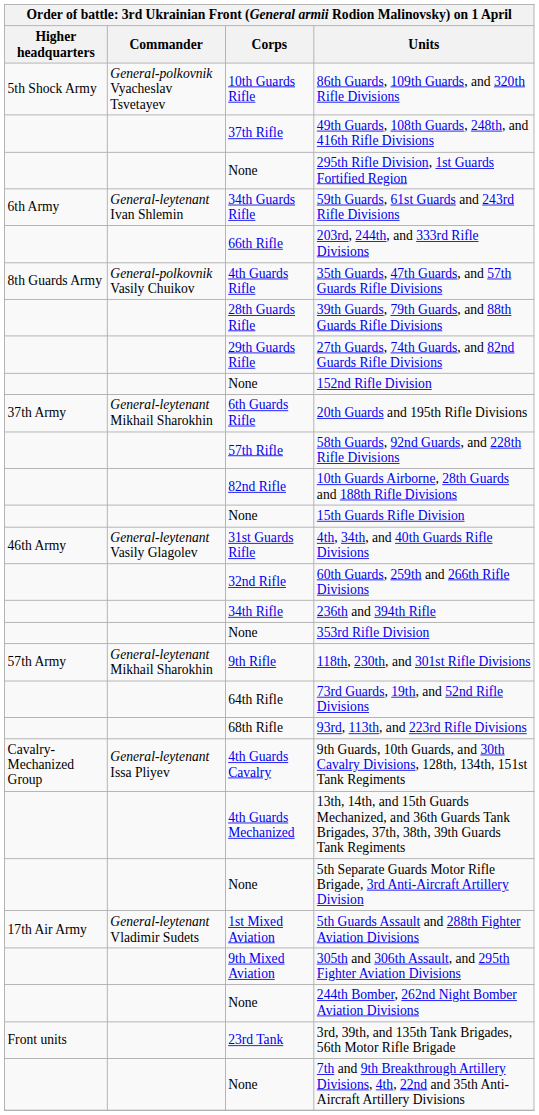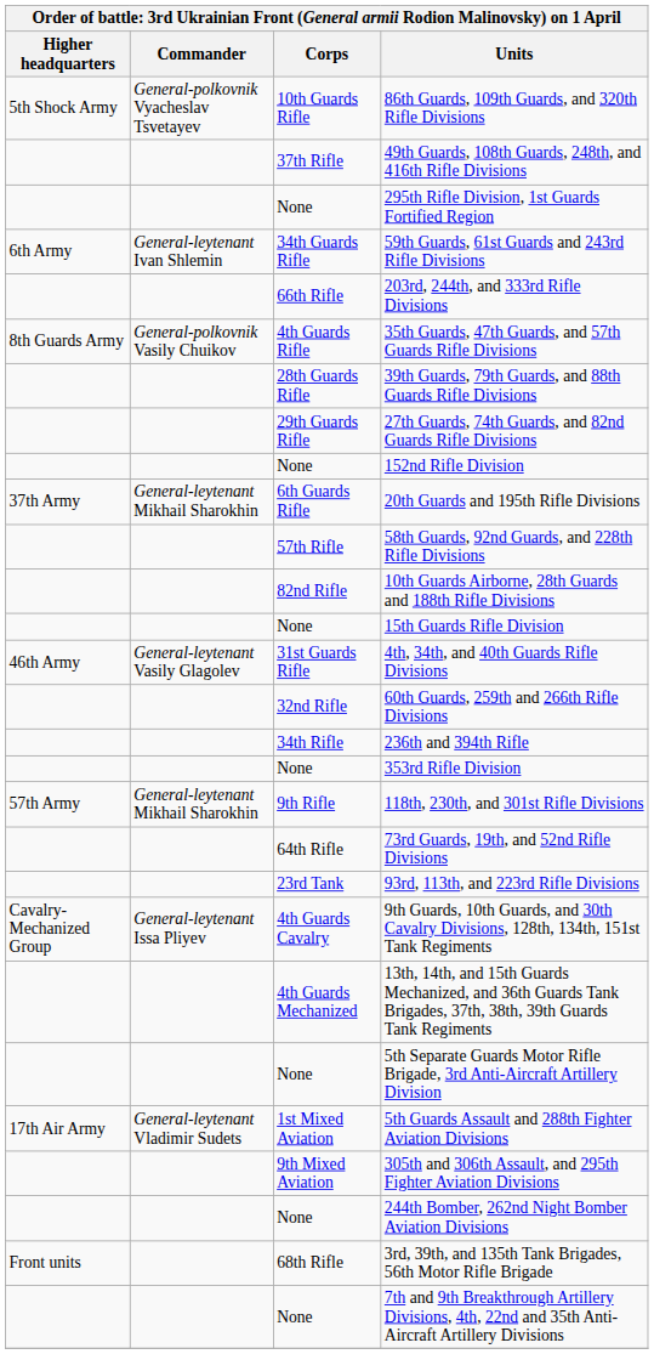 <table class="wikitable collapsible" style="width: 100%; margin-left: 0; margin-right: 0;">
 <tr>
 <th colspan="6">Order of battle: 3rd Ukrainian Front (<em>General armii</em> Rodion Malinovsky) on 1 April</th>
 </tr>
 <tr>
 <th>Higher headquarters</th>
 <th>Commander</th>
 <th>Corps</th>
 <th>Units</th>
 </tr>
 <tr>
 <td>5th Shock Army</td>
 <td><em>General-polkovnik</em> Vyacheslav Tsvetayev</td>
 <td><a href='#'>10th Guards Rifle</a></td>
 <td><a href='#'>86th Guards</a>, <a href='#'>109th Guards</a>, and <a href='#'>320th Rifle Divisions</a></td>
 </tr>
 <tr>
 <td></td>
 <td></td>
 <td><a href='#'>37th Rifle</a></td>
 <td><a href='#'>49th Guards</a>, <a href='#'>108th Guards</a>, <a href='#'>248th</a>, and <a href='#'>416th Rifle Divisions</a></td>
 </tr>
 <tr>
 <td></td>
 <td></td>
 <td>None</td>
 <td><a href='#'>295th Rifle Division</a>, <a href='#'>1st Guards Fortified Region</a></td>
 </tr>
 <tr>
 <td>6th Army</td>
 <td><em>General-leytenant</em> Ivan Shlemin</td>
 <td><a href='#'>34th Guards Rifle</a></td>
 <td><a href='#'>59th Guards</a>, <a href='#'>61st Guards</a> and <a href='#'>243rd Rifle Divisions</a></td>
 </tr>
 <tr>
 <td></td>
 <td></td>
 <td><a href='#'>66th Rifle</a></td>
 <td><a href='#'>203rd</a>, <a href='#'>244th</a>, and <a href='#'>333rd Rifle Divisions</a></td>
 </tr>
 <tr>
 <td>8th Guards Army</td>
 <td><em>General-polkovnik</em> Vasily Chuikov</td>
 <td><a href='#'>4th Guards Rifle</a></td>
 <td><a href='#'>35th Guards</a>, <a href='#'>47th Guards</a>, and <a href='#'>57th Guards Rifle Divisions</a></td>
 </tr>
 <tr>
 <td></td>
 <td></td>
 <td><a href='#'>28th Guards Rifle</a></td>
 <td><a href='#'>39th Guards</a>, <a href='#'>79th Guards</a>, and <a href='#'>88th Guards Rifle Divisions</a></td>
 </tr>
 <tr>
 <td></td>
 <td></td>
 <td><a href='#'>29th Guards Rifle</a></td>
 <td><a href='#'>27th Guards</a>, <a href='#'>74th Guards</a>, and <a href='#'>82nd Guards Rifle Divisions</a></td>
 </tr>
 <tr>
 <td></td>
 <td></td>
 <td>None</td>
 <td><a href='#'>152nd Rifle Division</a></td>
 </tr>
 <tr>
 <td>37th Army</td>
 <td><em>General-leytenant</em> Mikhail Sharokhin</td>
 <td><a href='#'>6th Guards Rifle</a></td>
 <td><a href='#'>20th Guards</a> and 195th Rifle Divisions</td>
 </tr>
 <tr>
 <td></td>
 <td></td>
 <td><a href='#'>57th Rifle</a></td>
 <td><a href='#'>58th Guards</a>, <a href='#'>92nd Guards</a>, and <a href='#'>228th Rifle Divisions</a></td>
 </tr>
 <tr>
 <td></td>
 <td></td>
 <td><a href='#'>82nd Rifle</a></td>
 <td><a href='#'>10th Guards Airborne</a>, <a href='#'>28th Guards</a> and <a href='#'>188th Rifle Divisions</a></td>
 </tr>
 <tr>
 <td></td>
 <td></td>
 <td>None</td>
 <td><a href='#'>15th Guards Rifle Division</a></td>
 </tr>
 <tr>
 <td>46th Army</td>
 <td><em>General-leytenant</em> Vasily Glagolev</td>
 <td><a href='#'>31st Guards Rifle</a></td>
 <td><a href='#'>4th</a>, <a href='#'>34th</a>, and <a href='#'>40th Guards Rifle Divisions</a></td>
 </tr>
 <tr>
 <td></td>
 <td></td>
 <td><a href='#'>32nd Rifle</a></td>
 <td><a href='#'>60th Guards</a>, <a href='#'>259th</a> and <a href='#'>266th Rifle Divisions</a></td>
 </tr>
 <tr>
 <td></td>
 <td></td>
 <td><a href='#'>34th Rifle</a></td>
 <td><a href='#'>236th</a> and <a href='#'>394th Rifle</a></td>
 </tr>
 <tr>
 <td></td>
 <td></td>
 <td>None</td>
 <td><a href='#'>353rd Rifle Division</a></td>
 </tr>
 <tr>
 <td>57th Army</td>
 <td><em>General-leytenant</em> Mikhail Sharokhin</td>
 <td><a href='#'>9th Rifle</a></td>
 <td><a href='#'>118th</a>, <a href='#'>230th</a>, and <a href='#'>301st Rifle Divisions</a></td>
 </tr>
 <tr>
 <td></td>
 <td></td>
 <td>64th Rifle</td>
 <td><a href='#'>73rd Guards</a>, <a href='#'>19th</a>, and <a href='#'>52nd Rifle Divisions</a></td>
 </tr>
 <tr>
 <td></td>
 <td></td>
-<td>68th Rifle</td>
+<td><a href='#'>23rd Tank</a></td>
 <td><a href='#'>93rd</a>, <a href='#'>113th</a>, and <a href='#'>223rd Rifle Divisions</a></td>
 </tr>
 <tr>
 <td>Cavalry-Mechanized Group</td>
 <td><em>General-leytenant</em> Issa Pliyev</td>
 <td><a href='#'>4th Guards Cavalry</a></td>
 <td>9th Guards, 10th Guards, and <a href='#'>30th Cavalry Divisions</a>, 128th, 134th, 151st Tank Regiments</td>
 </tr>
 <tr>
 <td></td>
 <td></td>
 <td><a href='#'>4th Guards Mechanized</a></td>
 <td>13th, 14th, and 15th Guards Mechanized, and 36th Guards Tank Brigades, 37th, 38th, 39th Guards Tank Regiments</td>
 </tr>
 <tr>
 <td></td>
 <td></td>
 <td>None</td>
 <td>5th Separate Guards Motor Rifle Brigade, <a href='#'>3rd Anti-Aircraft Artillery Division</a></td>
 </tr>
 <tr>
 <td>17th Air Army</td>
 <td><em>General-leytenant</em> Vladimir Sudets</td>
 <td><a href='#'>1st Mixed Aviation</a></td>
 <td><a href='#'>5th Guards Assault</a> and <a href='#'>288th Fighter Aviation Divisions</a></td>
 </tr>
 <tr>
 <td></td>
 <td></td>
 <td><a href='#'>9th Mixed Aviation</a></td>
 <td><a href='#'>305th</a> and <a href='#'>306th Assault</a>, and <a href='#'>295th Fighter Aviation Divisions</a></td>
 </tr>
 <tr>
 <td></td>
 <td></td>
 <td>None</td>
 <td><a href='#'>244th Bomber</a>, <a href='#'>262nd Night Bomber Aviation Divisions</a></td>
 </tr>
 <tr>
 <td>Front units</td>
 <td></td>
-<td><a href='#'>23rd Tank</a></td>
+<td>68th Rifle</td>
 <td>3rd, 39th, and 135th Tank Brigades, 56th Motor Rifle Brigade</td>
 </tr>
 <tr>
 <td></td>
 <td></td>
 <td>None</td>
 <td><a href='#'>7th</a> and <a href='#'>9th Breakthrough Artillery Divisions</a>, <a href='#'>4th</a>, <a href='#'>22nd</a> and 35th Anti-Aircraft Artillery Divisions</td>
 </tr>
 <tr>
 </tr>
 </table>
